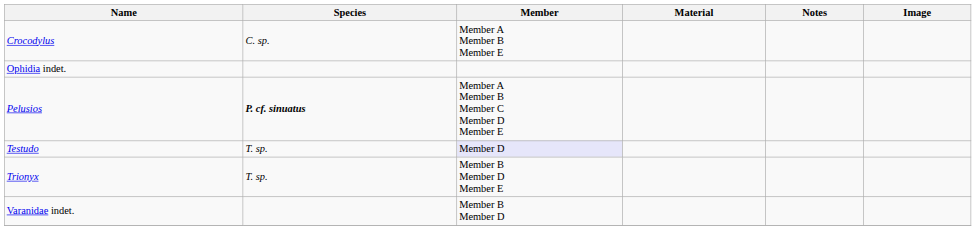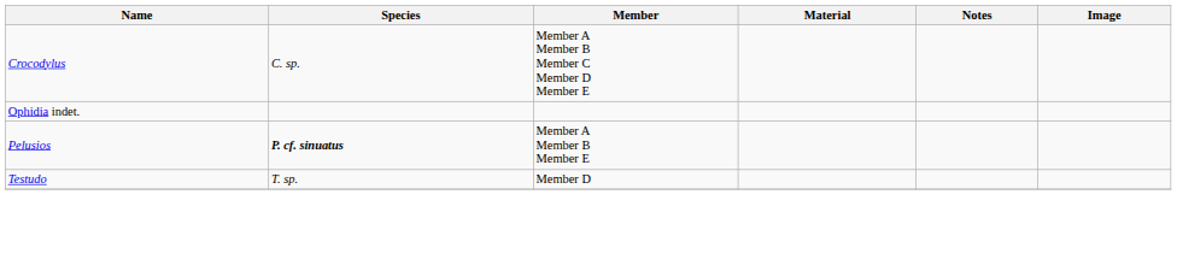 <table class="wikitable" align="center" width="75%">
 <tr>
 <th>Name</th>
 <th>Species</th>
 <th>Member</th>
 <th>Material</th>
 <th>Notes</th>
 <th>Image</th>
 </tr>
 <tr>
 <td><em><a href='#'>Crocodylus</a></em></td>
 <td><em>C. sp.</em></td>
-<td>Member A<br>Member B<br>Member E</td>
+<td>Member A<br>Member B<br>Member C<br>Member D<br>Member E</td>
 <td></td>
 <td></td>
 <td></td>
 </tr>
 <tr>
 <td><a href='#'>Ophidia</a> indet.</td>
 <td></td>
 <td></td>
 <td></td>
 <td></td>
 <td></td>
 </tr>
 <tr>
 <td><em><a href='#'>Pelusios</a></em></td>
 <td><strong><em>P. cf. sinuatus</em></strong></td>
-<td>Member A<br>Member B<br>Member C<br>Member D<br>Member E</td>
+<td>Member A<br>Member B<br>Member E</td>
 <td></td>
 <td></td>
 <td></td>
 </tr>
 <tr>
 <td><em><a href='#'>Testudo</a></em></td>
 <td><em>T. sp.</em></td>
-<td style="background: lavender;">Member D</td>
-<td></td>
-<td></td>
-<td></td>
-</tr>
-<tr>
-<td><em><a href='#'>Trionyx</a></em></td>
-<td><em>T. sp.</em></td>
-<td>Member B<br>Member D<br>Member E</td>
-<td></td>
-<td></td>
-<td></td>
-</tr>
-<tr>
-<td><a href='#'>Varanidae</a> indet.</td>
-<td></td>
-<td>Member B<br>Member D</td>
+<td>Member D</td>
 <td></td>
 <td></td>
 <td></td>
 </tr>
 <tr>
 </tr>
 </table>
